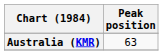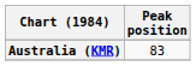 <table class="wikitable sortable plainrowheaders" style="text-align:center">
 <tr>
 <th>Chart (1984)</th>
 <th>Peak<br>position</th>
 </tr>
 <tr>
 </tr>
 <tr>
 </tr>
 <tr>
 </tr>
 <tr>
 </tr>
 <tr>
 </tr>
 <tr>
 <th scope="row">Australia (<a href='#'>KMR</a>)</th>
-<td style="text-align:center;">63</td>
+<td style="text-align:center;">83</td>
 </tr>
 <tr>
 </tr>
 </table>
